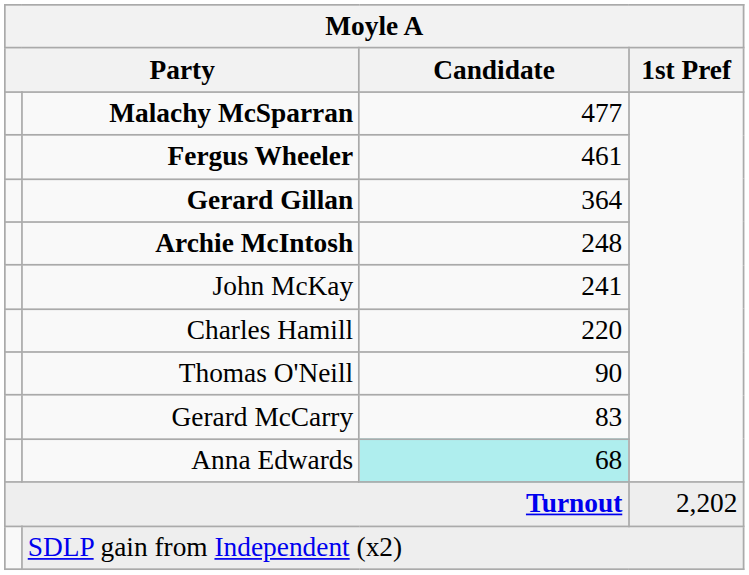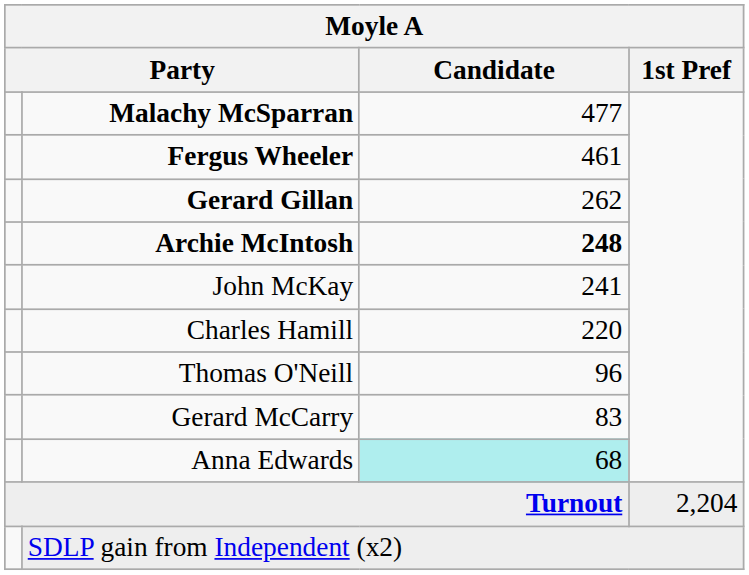 <table class="wikitable">
 <tr>
 <th colspan="4" align="center">Moyle A</th>
 </tr>
 <tr>
 <th colspan="2" align="center" width=200>Party</th>
 <th width=150>Candidate</th>
 <th width=60>1st Pref</th>
 </tr>
 <tr>
 <td></td>
 <td align="right"><strong>Malachy McSparran</strong></td>
 <td align="right">477</td>
 </tr>
 <tr>
 <td></td>
 <td align="right"><strong>Fergus Wheeler</strong></td>
 <td align="right">461</td>
 </tr>
 <tr>
 <td></td>
 <td align="right"><strong>Gerard Gillan</strong></td>
-<td align="right">364</td>
+<td align="right">262</td>
 </tr>
 <tr>
 <td></td>
 <td align="right"><strong>Archie McIntosh</strong></td>
-<td align="right">248</td>
+<td align="right"><strong>248</strong></td>
 </tr>
 <tr>
 <td></td>
 <td align="right">John McKay</td>
 <td align="right">241</td>
 </tr>
 <tr>
 <td></td>
 <td align="right">Charles Hamill</td>
 <td align="right">220</td>
 </tr>
 <tr>
 <td></td>
 <td align="right">Thomas O'Neill</td>
-<td align="right">90</td>
+<td align="right">96</td>
 </tr>
 <tr>
 <td></td>
 <td align="right">Gerard McCarry</td>
 <td align="right">83</td>
 </tr>
 <tr>
 <td></td>
 <td align="right">Anna Edwards</td>
 <td align="right" style="background: paleturquoise;">68</td>
 </tr>
 <tr bgcolor="EEEEEE">
 <td colspan=3 align="right"><strong><a href='#'>Turnout</a></strong></td>
-<td align="right">2,202</td>
+<td align="right">2,204</td>
 </tr>
 <tr>
 <td bgcolor=></td>
 <td colspan=3 bgcolor="EEEEEE"><a href='#'>SDLP</a> gain from <a href='#'>Independent</a> (x2)</td>
 </tr>
 </table>
